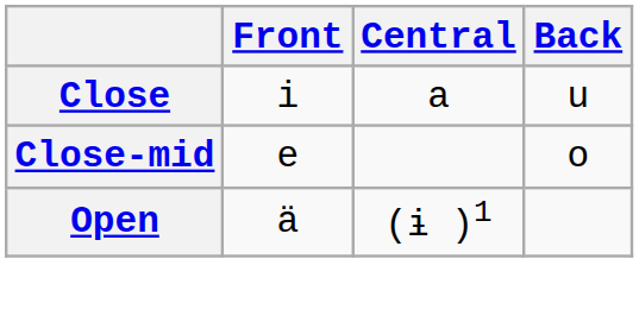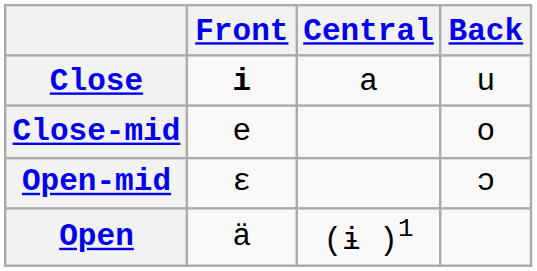 <table class="wikitable" border="1" style="text-align:center;">
 <tr>
 <th></th>
 <th><a href='#'>Front</a></th>
 <th><a href='#'>Central</a></th>
 <th><a href='#'>Back</a></th>
 </tr>
 <tr>
 <th><a href='#'>Close</a></th>
-<td>i </td>
+<td><strong>i </strong></td>
 <td>a </td>
 <td>u </td>
 </tr>
 <tr>
 <th><a href='#'>Close-mid</a></th>
 <td>e </td>
 <td></td>
 <td>o </td>
 </tr>
 <tr>
+<th><a href='#'>Open-mid</a></th>
+<td>ɛ </td>
+<td></td>
+<td>ɔ </td>
+</tr>
+<tr>
 <th><a href='#'>Open</a></th>
 <td>ä </td>
 <td>(ɨ )<sup>1</sup></td>
 <td></td>
 </tr>
 </table>
